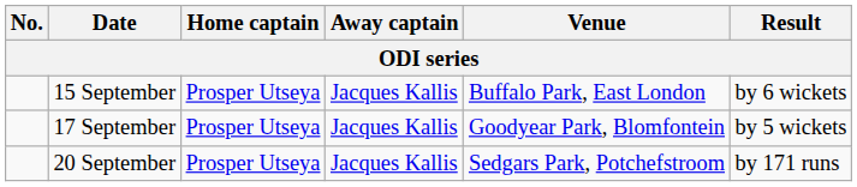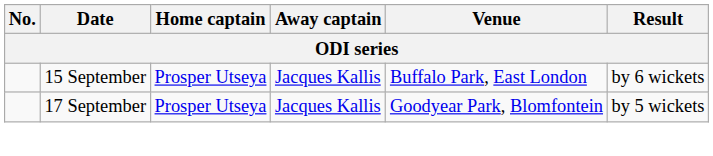 <table class="wikitable">
 <tr>
 <th>No.</th>
 <th>Date</th>
 <th>Home captain</th>
 <th>Away captain</th>
 <th>Venue</th>
 <th>Result</th>
 </tr>
 <tr>
 <th colspan="6">ODI series</th>
 </tr>
 <tr>
 <td></td>
 <td>15 September</td>
 <td><a href='#'>Prosper Utseya</a></td>
 <td><a href='#'>Jacques Kallis</a></td>
 <td><a href='#'>Buffalo Park</a>, <a href='#'>East London</a></td>
 <td> by 6 wickets</td>
 </tr>
 <tr>
 <td></td>
 <td>17 September</td>
 <td><a href='#'>Prosper Utseya</a></td>
 <td><a href='#'>Jacques Kallis</a></td>
 <td><a href='#'>Goodyear Park</a>, <a href='#'>Blomfontein</a></td>
 <td> by 5 wickets</td>
 </tr>
-<tr>
-<td></td>
-<td>20 September</td>
-<td><a href='#'>Prosper Utseya</a></td>
-<td><a href='#'>Jacques Kallis</a></td>
-<td><a href='#'>Sedgars Park</a>, <a href='#'>Potchefstroom</a></td>
-<td> by 171 runs</td>
-</tr>
 </table>
